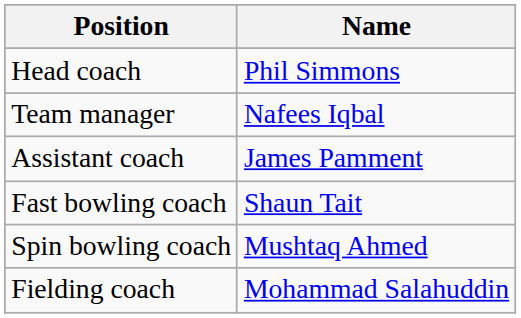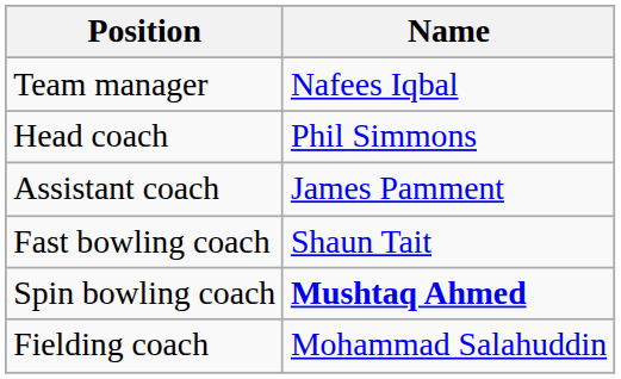 <table class="wikitable">
 <tr>
 <th>Position</th>
 <th>Name</th>
 </tr>
 <tr>
+<td>Team manager</td>
+<td><a href='#'>Nafees Iqbal</a></td>
+</tr>
+<tr>
 <td>Head coach</td>
 <td><a href='#'>Phil Simmons</a></td>
-</tr>
-<tr>
-<td>Team manager</td>
-<td><a href='#'>Nafees Iqbal</a></td>
 </tr>
 <tr>
 <td>Assistant coach</td>
 <td><a href='#'>James Pamment</a></td>
 </tr>
 <tr>
 <td>Fast bowling coach</td>
 <td><a href='#'>Shaun Tait</a></td>
 </tr>
 <tr>
 <td>Spin bowling coach</td>
-<td><a href='#'>Mushtaq Ahmed</a></td>
+<td><strong><a href='#'>Mushtaq Ahmed</a></strong></td>
 </tr>
 <tr>
 <td>Fielding coach</td>
 <td><a href='#'>Mohammad Salahuddin</a></td>
 </tr>
 </table>
